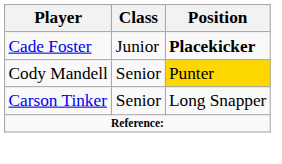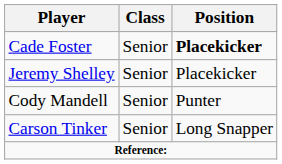 <table class="wikitable" border="1">
 <tr>
 <th>Player</th>
 <th>Class</th>
 <th>Position</th>
 </tr>
 <tr>
 <td><a href='#'>Cade Foster</a></td>
-<td>Junior</td>
+<td>Senior</td>
 <td><strong>Placekicker</strong></td>
+</tr>
+<tr>
+<td><a href='#'>Jeremy Shelley</a></td>
+<td>Senior</td>
+<td>Placekicker</td>
 </tr>
 <tr>
 <td>Cody Mandell</td>
 <td>Senior</td>
-<td style="background: gold;">Punter</td>
+<td>Punter</td>
 </tr>
 <tr>
 <td><a href='#'>Carson Tinker</a></td>
 <td>Senior</td>
 <td>Long Snapper</td>
 </tr>
 <tr>
 <td colspan="3" style="font-size: 8pt" align="center"><strong>Reference:</strong></td>
 </tr>
 </table>
